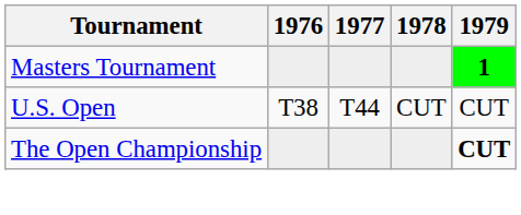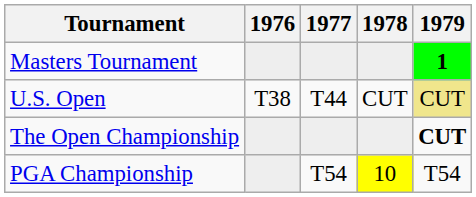 <table class="wikitable" style="font-size:95%;text-align:center;">
 <tr>
 <th>Tournament</th>
 <th>1976</th>
 <th>1977</th>
 <th>1978</th>
 <th>1979</th>
 </tr>
 <tr>
 <td align=left><a href='#'>Masters Tournament</a></td>
 <td style="background:#eeeeee;"></td>
 <td style="background:#eeeeee;"></td>
 <td style="background:#eeeeee;"></td>
 <td style="background:lime;"><strong>1</strong></td>
 </tr>
 <tr>
 <td align=left><a href='#'>U.S. Open</a></td>
 <td>T38</td>
 <td>T44</td>
 <td>CUT</td>
-<td>CUT</td>
+<td style="background: khaki;">CUT</td>
 </tr>
 <tr>
 <td align=left><a href='#'>The Open Championship</a></td>
 <td style="background:#eeeeee;"></td>
 <td style="background:#eeeeee;"></td>
 <td style="background:#eeeeee;"></td>
 <td><strong>CUT</strong></td>
 </tr>
+<tr>
+<td align=left><a href='#'>PGA Championship</a></td>
+<td style="background:#eeeeee;"></td>
+<td>T54</td>
+<td style="background:yellow;">10</td>
+<td>T54</td>
+</tr>
 </table>
